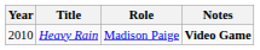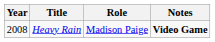 <table class="wikitable sortable">
 <tr>
 <th>Year</th>
 <th>Title</th>
 <th>Role</th>
 <th>Notes</th>
 </tr>
 <tr>
-<td>2010</td>
+<td>2008</td>
 <td><em><a href='#'>Heavy Rain</a></em></td>
 <td><a href='#'>Madison Paige</a></td>
 <td><strong>Video Game</strong></td>
 </tr>
 </table>
